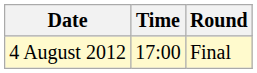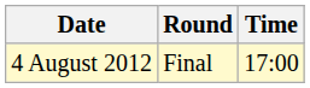 <table class="wikitable">
 <tr>
 <th>Date</th>
+<th>Round</th>
 <th>Time</th>
-<th>Round</th>
 </tr>
 <tr>
 <td style=background:lemonchiffon>4 August 2012</td>
+<td style=background:lemonchiffon>Final</td>
 <td style=background:lemonchiffon>17:00</td>
-<td style=background:lemonchiffon>Final</td>
 </tr>
 </table>
